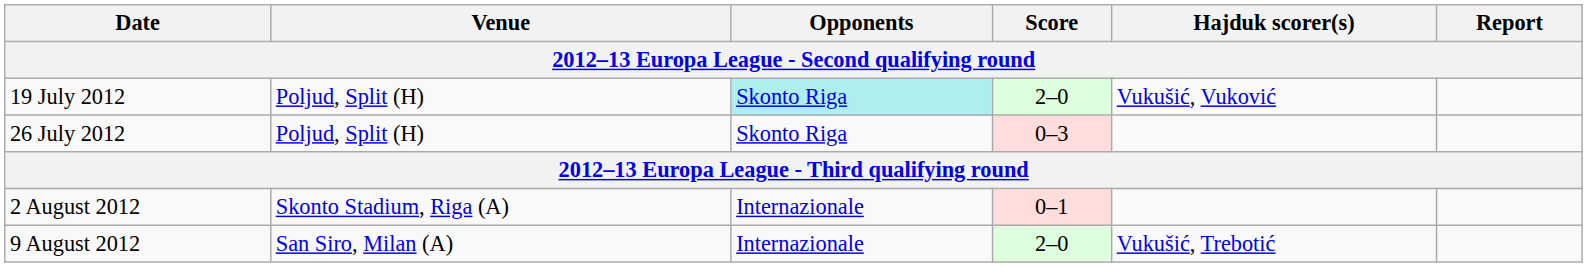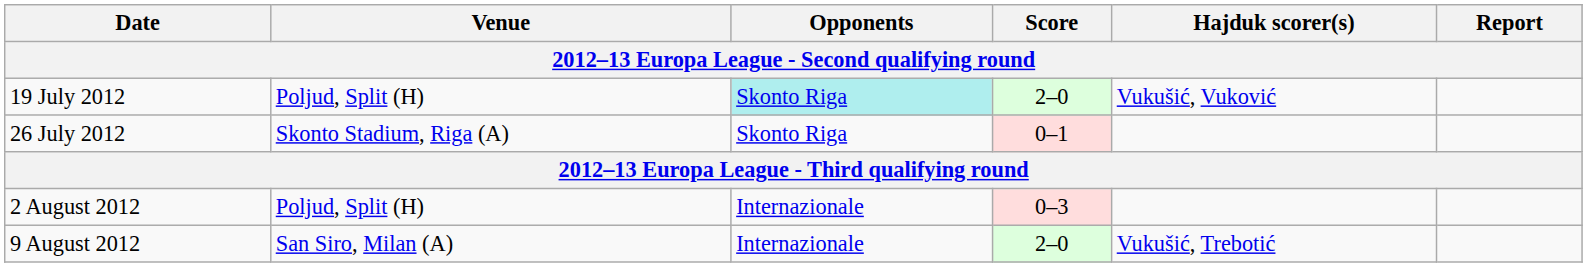 <table class="wikitable" width=85%; style="text-align: left; font-size:95%;">
 <tr>
 <th>Date</th>
 <th>Venue</th>
 <th>Opponents</th>
 <th>Score</th>
 <th>Hajduk scorer(s)</th>
 <th>Report</th>
 </tr>
 <tr>
 <th colspan=7><a href='#'>2012–13 Europa League - Second qualifying round</a></th>
 </tr>
 <tr>
 <td>19 July 2012</td>
 <td><a href='#'>Poljud</a>, <a href='#'>Split</a> (H)</td>
 <td style="background: paleturquoise;"> <a href='#'>Skonto Riga</a></td>
 <td align=center bgcolor=ddffdd>2–0</td>
 <td><a href='#'>Vukušić</a>, <a href='#'>Vuković</a></td>
 <td></td>
 </tr>
 <tr>
 <td>26 July 2012</td>
-<td><a href='#'>Poljud</a>, <a href='#'>Split</a> (H)</td>
+<td><a href='#'>Skonto Stadium</a>, <a href='#'>Riga</a> (A)</td>
 <td> <a href='#'>Skonto Riga</a></td>
-<td align=center bgcolor=ffdddd>0–3</td>
+<td align=center bgcolor=ffdddd>0–1</td>
 <td></td>
 <td></td>
 </tr>
 <tr>
 <th colspan=7><a href='#'>2012–13 Europa League - Third qualifying round</a></th>
 </tr>
 <tr>
 <td>2 August 2012</td>
-<td><a href='#'>Skonto Stadium</a>, <a href='#'>Riga</a> (A)</td>
+<td><a href='#'>Poljud</a>, <a href='#'>Split</a> (H)</td>
 <td> <a href='#'>Internazionale</a></td>
-<td align=center bgcolor=ffdddd>0–1</td>
+<td align=center bgcolor=ffdddd>0–3</td>
 <td></td>
 <td></td>
 </tr>
 <tr>
 <td>9 August 2012</td>
 <td><a href='#'>San Siro</a>, <a href='#'>Milan</a> (A)</td>
 <td> <a href='#'>Internazionale</a></td>
 <td align=center bgcolor=ddffdd>2–0</td>
 <td><a href='#'>Vukušić</a>, <a href='#'>Trebotić</a></td>
 <td></td>
 </tr>
 </table>
